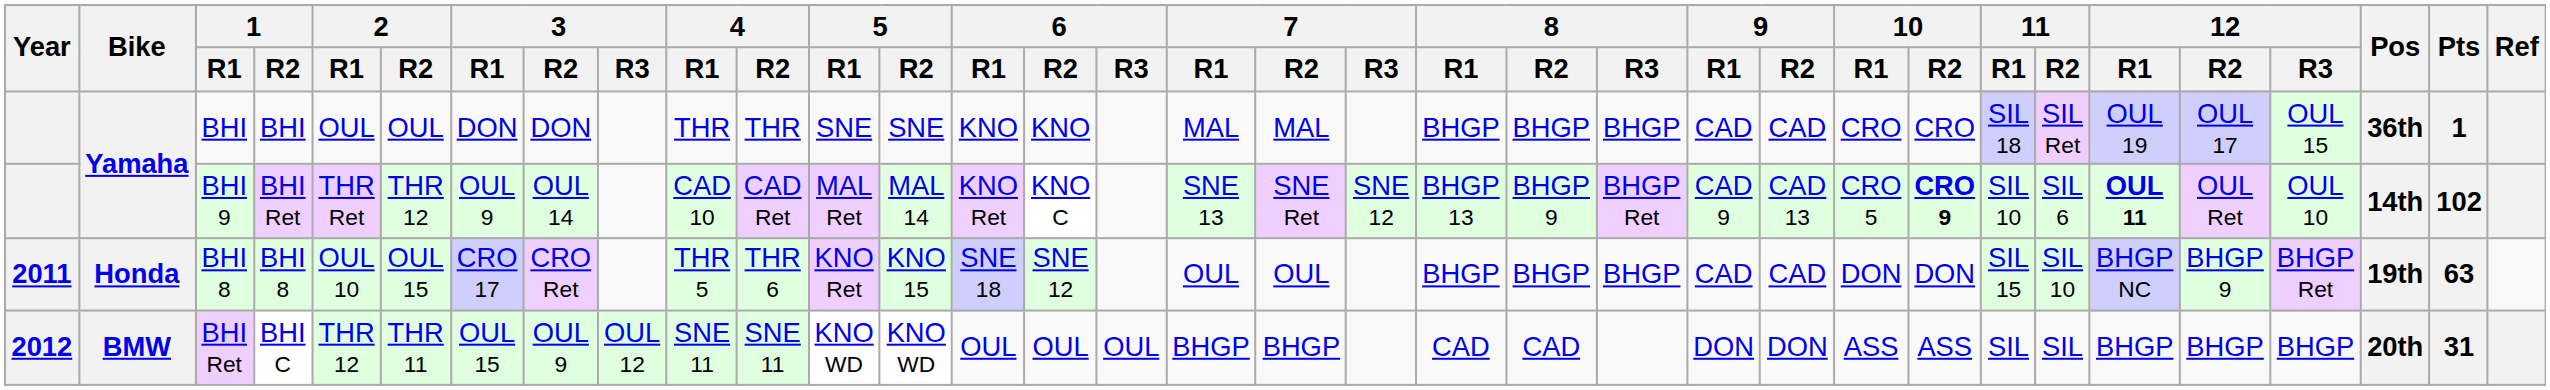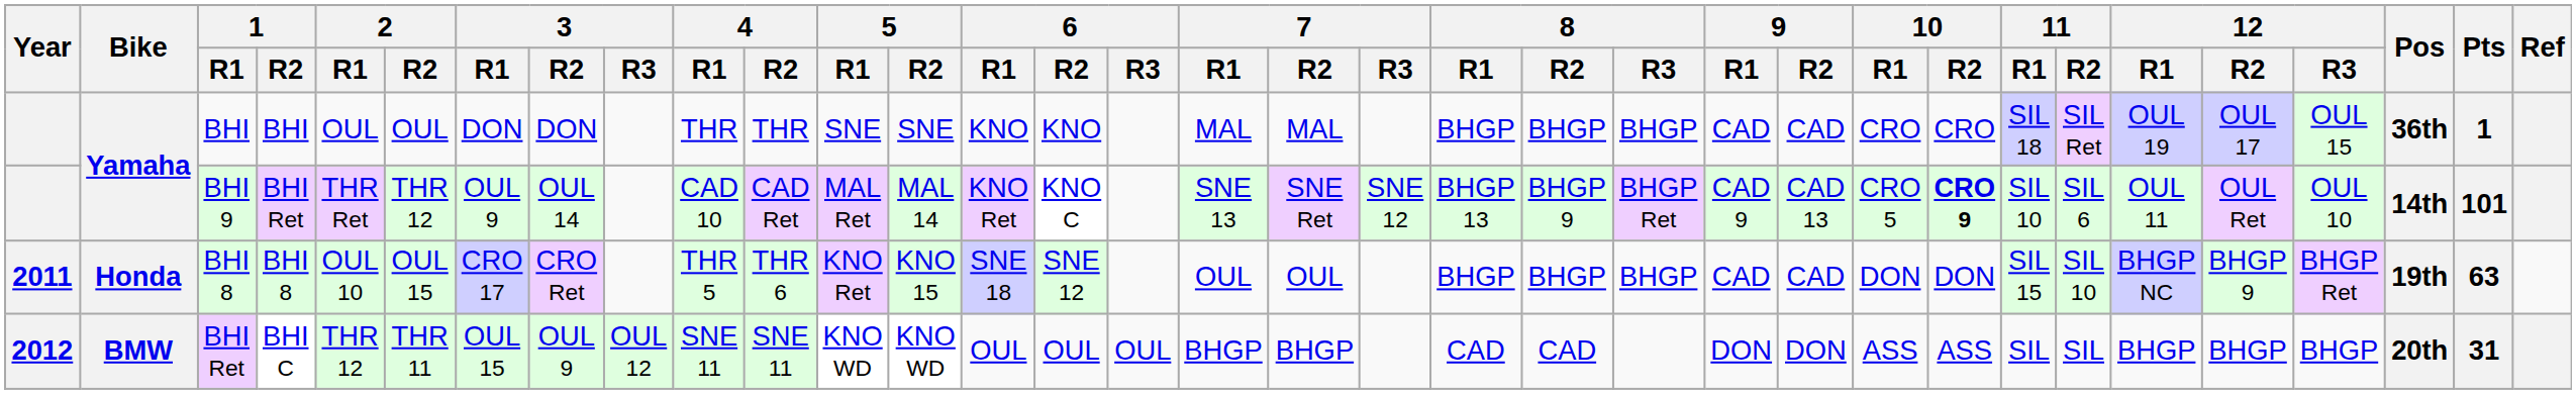 <table class="wikitable" style="text-align:center; font-size:85%">
 <tr>
 <th valign="middle" rowspan=2>Year</th>
 <th valign="middle" rowspan=2>Bike</th>
 <th colspan=2>1</th>
 <th colspan=2>2</th>
 <th colspan=3>3</th>
 <th colspan=2>4</th>
 <th colspan=2>5</th>
 <th colspan=3>6</th>
 <th colspan=3>7</th>
 <th colspan=3>8</th>
 <th colspan=2>9</th>
 <th colspan=2>10</th>
 <th colspan=2>11</th>
 <th colspan=3>12</th>
 <th rowspan=2>Pos</th>
 <th rowspan=2>Pts</th>
 <th rowspan=2>Ref</th>
 </tr>
 <tr>
 <th>R1</th>
 <th>R2</th>
 <th>R1</th>
 <th>R2</th>
 <th>R1</th>
 <th>R2</th>
 <th>R3</th>
 <th>R1</th>
 <th>R2</th>
 <th>R1</th>
 <th>R2</th>
 <th>R1</th>
 <th>R2</th>
 <th>R3</th>
 <th>R1</th>
 <th>R2</th>
 <th>R3</th>
 <th>R1</th>
 <th>R2</th>
 <th>R3</th>
 <th>R1</th>
 <th>R2</th>
 <th>R1</th>
 <th>R2</th>
 <th>R1</th>
 <th>R2</th>
 <th>R1</th>
 <th>R2</th>
 <th>R3</th>
 </tr>
 <tr>
 <th></th>
 <th rowspan=2><a href='#'>Yamaha</a></th>
 <td><a href='#'>BHI</a></td>
 <td><a href='#'>BHI</a></td>
 <td><a href='#'>OUL</a></td>
 <td><a href='#'>OUL</a></td>
 <td><a href='#'>DON</a></td>
 <td><a href='#'>DON</a></td>
 <td></td>
 <td><a href='#'>THR</a></td>
 <td><a href='#'>THR</a></td>
 <td><a href='#'>SNE</a></td>
 <td><a href='#'>SNE</a></td>
 <td><a href='#'>KNO</a></td>
 <td><a href='#'>KNO</a></td>
 <td></td>
 <td><a href='#'>MAL</a></td>
 <td><a href='#'>MAL</a></td>
 <td></td>
 <td><a href='#'>BHGP</a></td>
 <td><a href='#'>BHGP</a></td>
 <td><a href='#'>BHGP</a></td>
 <td><a href='#'>CAD</a></td>
 <td><a href='#'>CAD</a></td>
 <td><a href='#'>CRO</a></td>
 <td><a href='#'>CRO</a></td>
 <td style="background:#CFCFFF;"><a href='#'>SIL</a><br><small>18</small></td>
 <td style="background:#EFCFFF;"><a href='#'>SIL</a><br><small>Ret</small></td>
 <td style="background:#CFCFFF;"><a href='#'>OUL</a><br><small>19</small></td>
 <td style="background:#CFCFFF;"><a href='#'>OUL</a><br><small>17</small></td>
 <td style="background:#dfffdf;"><a href='#'>OUL</a><br><small>15</small></td>
 <th>36th</th>
 <th>1</th>
 <th></th>
 </tr>
 <tr>
 <th></th>
 <td style="background:#dfffdf;"><a href='#'>BHI</a><br><small>9</small></td>
 <td style="background:#EFCFFF;"><a href='#'>BHI</a><br><small>Ret</small></td>
 <td style="background:#EFCFFF;"><a href='#'>THR</a><br><small>Ret</small></td>
 <td style="background:#dfffdf;"><a href='#'>THR</a><br><small>12</small></td>
 <td style="background:#dfffdf;"><a href='#'>OUL</a><br><small>9</small></td>
 <td style="background:#dfffdf;"><a href='#'>OUL</a><br><small>14</small></td>
 <td></td>
 <td style="background:#dfffdf;"><a href='#'>CAD</a><br><small>10</small></td>
 <td style="background:#EFCFFF;"><a href='#'>CAD</a><br><small>Ret</small></td>
 <td style="background:#EFCFFF;"><a href='#'>MAL</a><br><small>Ret</small></td>
 <td style="background:#dfffdf;"><a href='#'>MAL</a><br><small>14</small></td>
 <td style="background:#EFCFFF;"><a href='#'>KNO</a><br><small>Ret</small></td>
 <td style="background:#FFFFFF;"><a href='#'>KNO</a><br><small>C</small></td>
 <td></td>
 <td style="background:#dfffdf;"><a href='#'>SNE</a><br><small>13</small></td>
 <td style="background:#EFCFFF;"><a href='#'>SNE</a><br><small>Ret</small></td>
 <td style="background:#DFFFDF;"><a href='#'>SNE</a><br><small>12</small></td>
 <td style="background:#DFFFDF;"><a href='#'>BHGP</a><br><small>13</small></td>
 <td style="background:#DFFFDF;"><a href='#'>BHGP</a><br><small>9</small></td>
 <td style="background:#EFCFFF;"><a href='#'>BHGP</a><br><small>Ret</small></td>
 <td style="background:#DFFFDF;"><a href='#'>CAD</a><br><small>9</small></td>
 <td style="background:#DFFFDF;"><a href='#'>CAD</a><br><small>13</small></td>
 <td style="background:#DFFFDF;"><a href='#'>CRO</a><br><small>5</small></td>
 <td style="background:#DFFFDF;"><strong><a href='#'>CRO</a><br><small>9</small></strong></td>
 <td style="background:#DFFFDF;"><a href='#'>SIL</a><br><small>10</small></td>
 <td style="background:#DFFFDF;"><a href='#'>SIL</a><br><small>6</small></td>
-<td style="background:#DFFFDF;"><strong><a href='#'>OUL</a><br><small>11</small></strong></td>
+<td style="background:#DFFFDF;"><a href='#'>OUL</a><br><small>11</small></td>
 <td style="background:#EFCFFF;"><a href='#'>OUL</a><br><small>Ret</small></td>
 <td style="background:#DFFFDF;"><a href='#'>OUL</a><br><small>10</small></td>
 <th>14th</th>
-<th>102</th>
+<th>101</th>
 <th></th>
 </tr>
 <tr>
 <th><a href='#'>2011</a></th>
 <th><a href='#'>Honda</a></th>
 <td style="background:#DFFFDF;"><a href='#'>BHI</a><br><small>8</small></td>
 <td style="background:#DFFFDF;"><a href='#'>BHI</a><br><small>8</small></td>
 <td style="background:#DFFFDF;"><a href='#'>OUL</a><br><small>10</small></td>
 <td style="background:#DFFFDF;"><a href='#'>OUL</a><br><small>15</small></td>
 <td style="background:#CFCFFF;"><a href='#'>CRO</a><br><small>17</small></td>
 <td style="background:#EFCFFF;"><a href='#'>CRO</a><br><small>Ret</small></td>
 <td></td>
 <td style="background:#DFFFDF;"><a href='#'>THR</a><br><small>5</small></td>
 <td style="background:#DFFFDF;"><a href='#'>THR</a><br><small>6</small></td>
 <td style="background:#EFCFFF;"><a href='#'>KNO</a><br><small>Ret</small></td>
 <td style="background:#DFFFDF;"><a href='#'>KNO</a><br><small>15</small></td>
 <td style="background:#CFCFFF;"><a href='#'>SNE</a><br><small>18</small></td>
 <td style="background:#DFFFDF;"><a href='#'>SNE</a><br><small>12</small></td>
 <td></td>
 <td><a href='#'>OUL</a><br><small></small></td>
 <td><a href='#'>OUL</a><br><small></small></td>
 <td></td>
 <td><a href='#'>BHGP</a><br><small></small></td>
 <td><a href='#'>BHGP</a><br><small></small></td>
 <td><a href='#'>BHGP</a><br><small></small></td>
 <td><a href='#'>CAD</a><br><small></small></td>
 <td><a href='#'>CAD</a><br><small></small></td>
 <td><a href='#'>DON</a><br><small></small></td>
 <td><a href='#'>DON</a><br><small></small></td>
 <td style="background:#DFFFDF;"><a href='#'>SIL</a><br><small>15</small></td>
 <td style="background:#DFFFDF;"><a href='#'>SIL</a><br><small>10</small></td>
 <td style="background:#CFCFFF;"><a href='#'>BHGP</a><br><small>NC</small></td>
 <td style="background:#DFFFDF;"><a href='#'>BHGP</a><br><small>9</small></td>
 <td style="background:#EFCFFF;"><a href='#'>BHGP</a><br><small>Ret</small></td>
 <th>19th</th>
 <th>63</th>
 <td></td>
 </tr>
 <tr>
 <th><a href='#'>2012</a></th>
 <th><a href='#'>BMW</a></th>
 <td style="background:#EFCFFF;"><a href='#'>BHI</a><br><small>Ret</small></td>
 <td style="background:#ffffff;"><a href='#'>BHI</a><br><small>C</small></td>
 <td style="background:#DFFFDF;"><a href='#'>THR</a><br><small>12</small></td>
 <td style="background:#DFFFDF;"><a href='#'>THR</a><br><small>11</small></td>
 <td style="background:#DFFFDF;"><a href='#'>OUL</a><br><small>15</small></td>
 <td style="background:#DFFFDF;"><a href='#'>OUL</a><br><small>9</small></td>
 <td style="background:#DFFFDF;"><a href='#'>OUL</a><br><small>12</small></td>
 <td style="background:#DFFFDF;"><a href='#'>SNE</a><br><small>11</small></td>
 <td style="background:#DFFFDF;"><a href='#'>SNE</a><br><small>11</small></td>
 <td style="background:#ffffff;"><a href='#'>KNO</a><br><small>WD</small></td>
 <td style="background:#ffffff;"><a href='#'>KNO</a><br><small>WD</small></td>
 <td><a href='#'>OUL</a></td>
 <td><a href='#'>OUL</a></td>
 <td><a href='#'>OUL</a></td>
 <td><a href='#'>BHGP</a></td>
 <td><a href='#'>BHGP</a></td>
 <td></td>
 <td><a href='#'>CAD</a></td>
 <td><a href='#'>CAD</a></td>
 <td></td>
 <td><a href='#'>DON</a></td>
 <td><a href='#'>DON</a></td>
 <td><a href='#'>ASS</a></td>
 <td><a href='#'>ASS</a></td>
 <td><a href='#'>SIL</a></td>
 <td><a href='#'>SIL</a></td>
 <td><a href='#'>BHGP</a></td>
 <td><a href='#'>BHGP</a></td>
 <td><a href='#'>BHGP</a></td>
 <th>20th</th>
 <th>31</th>
 <th></th>
 </tr>
 </table>
